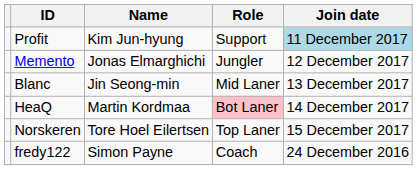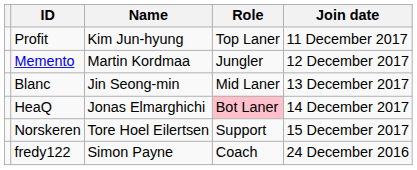 <table class="wikitable">
 <tr>
 <th></th>
 <th>ID</th>
 <th>Name</th>
 <th>Role</th>
 <th>Join date</th>
 </tr>
 <tr>
 <td></td>
 <td>Profit</td>
 <td>Kim Jun-hyung</td>
-<td>Support</td>
-<td style="background: lightblue;">11 December 2017</td>
+<td>Top Laner</td>
+<td>11 December 2017</td>
 </tr>
 <tr>
 <td></td>
 <td><a href='#'>Memento</a></td>
-<td>Jonas Elmarghichi</td>
+<td>Martin Kordmaa</td>
 <td>Jungler</td>
 <td>12 December 2017</td>
 </tr>
 <tr>
 <td></td>
 <td>Blanc</td>
 <td>Jin Seong-min</td>
 <td>Mid Laner</td>
 <td>13 December 2017</td>
 </tr>
 <tr>
 <td></td>
 <td>HeaQ</td>
-<td>Martin Kordmaa</td>
+<td>Jonas Elmarghichi</td>
 <td style="background: pink;">Bot Laner</td>
 <td>14 December 2017</td>
 </tr>
 <tr>
 <td></td>
 <td>Norskeren</td>
 <td>Tore Hoel Eilertsen</td>
-<td>Top Laner</td>
+<td>Support</td>
 <td>15 December 2017</td>
 </tr>
 <tr>
 <td></td>
 <td>fredy122</td>
 <td>Simon Payne</td>
 <td>Coach</td>
 <td>24 December 2016</td>
 </tr>
 </table>
